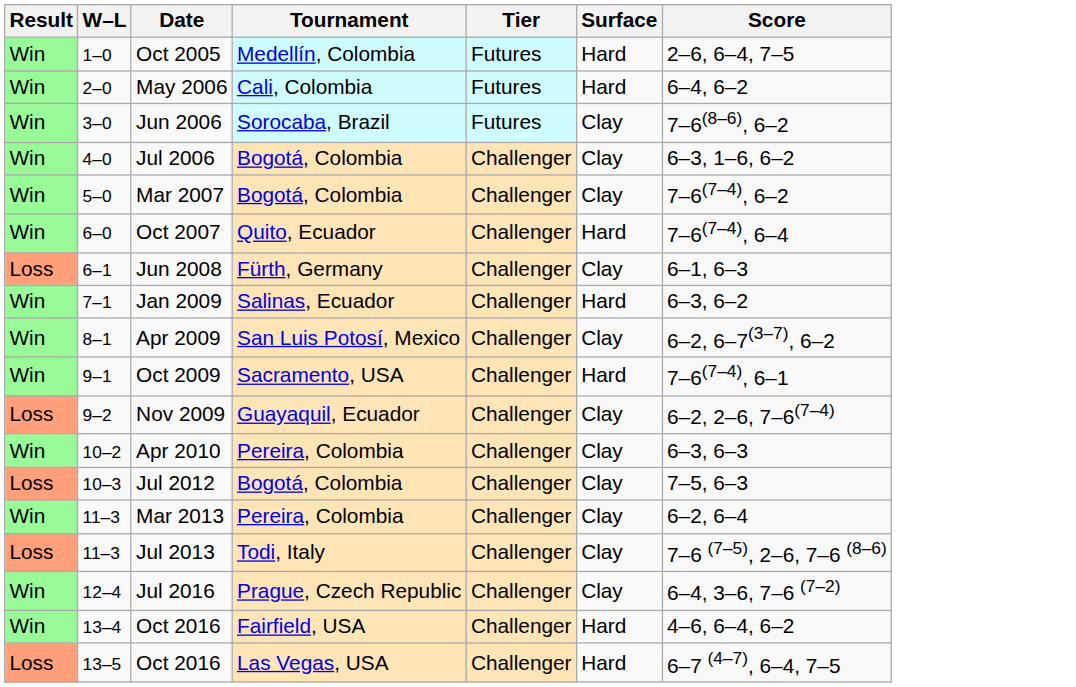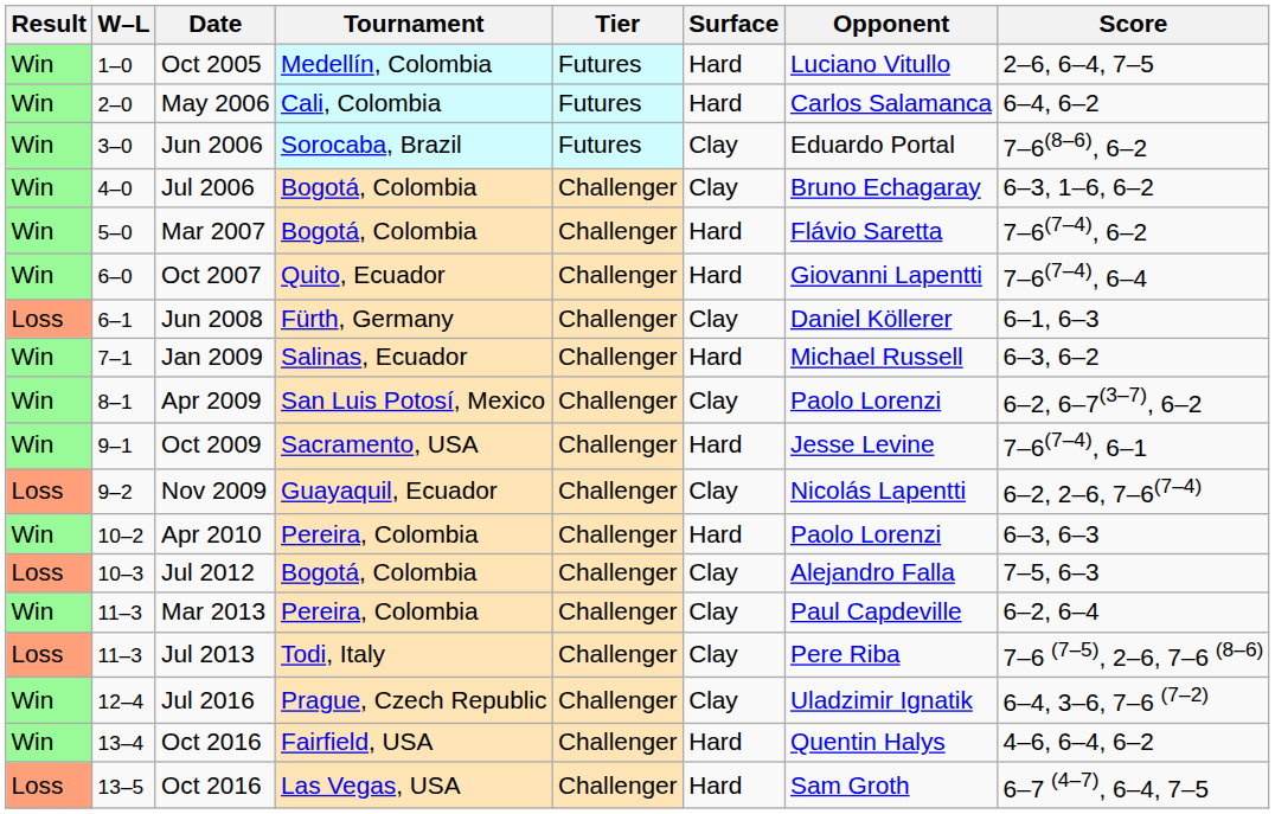 <table class="sortable wikitable">
 <tr>
 <th>Result</th>
 <th class="unsortable">W–L</th>
 <th>Date</th>
 <th>Tournament</th>
 <th>Tier</th>
 <th>Surface</th>
+<th>Opponent</th>
 <th class="unsortable">Score</th>
 </tr>
 <tr>
 <td bgcolor=98FB98>Win</td>
 <td><small>1–0</small></td>
 <td>Oct 2005</td>
 <td style="background:#cffcff;"><a href='#'>Medellín</a>, Colombia</td>
 <td style="background:#cffcff;">Futures</td>
 <td>Hard</td>
+<td> <a href='#'>Luciano Vitullo</a></td>
 <td>2–6, 6–4, 7–5</td>
 </tr>
 <tr>
 <td bgcolor=98FB98>Win</td>
 <td><small>2–0</small></td>
 <td>May 2006</td>
 <td style="background:#cffcff;"><a href='#'>Cali</a>, Colombia</td>
 <td style="background:#cffcff;">Futures</td>
 <td>Hard</td>
+<td> <a href='#'>Carlos Salamanca</a></td>
 <td>6–4, 6–2</td>
 </tr>
 <tr>
 <td bgcolor=98FB98>Win</td>
 <td><small>3–0</small></td>
 <td>Jun 2006</td>
 <td style="background:#cffcff;"><a href='#'>Sorocaba</a>, Brazil</td>
 <td style="background:#cffcff;">Futures</td>
 <td>Clay</td>
+<td> Eduardo Portal</td>
 <td>7–6<sup>(8–6)</sup>, 6–2</td>
 </tr>
 <tr>
 <td bgcolor=98FB98>Win</td>
 <td><small>4–0</small></td>
 <td>Jul 2006</td>
 <td style="background:moccasin;"><a href='#'>Bogotá</a>, Colombia</td>
 <td style="background:moccasin;">Challenger</td>
 <td>Clay</td>
+<td> <a href='#'>Bruno Echagaray</a></td>
 <td>6–3, 1–6, 6–2</td>
 </tr>
 <tr>
 <td bgcolor=98FB98>Win</td>
 <td><small>5–0</small></td>
 <td>Mar 2007</td>
 <td style="background:moccasin;"><a href='#'>Bogotá</a>, Colombia</td>
 <td style="background:moccasin;">Challenger</td>
-<td>Clay</td>
+<td>Hard</td>
+<td> <a href='#'>Flávio Saretta</a></td>
 <td>7–6<sup>(7–4)</sup>, 6–2</td>
 </tr>
 <tr>
 <td bgcolor=98FB98>Win</td>
 <td><small>6–0</small></td>
 <td>Oct 2007</td>
 <td style="background:moccasin;"><a href='#'>Quito</a>, Ecuador</td>
 <td style="background:moccasin;">Challenger</td>
 <td>Hard</td>
+<td> <a href='#'>Giovanni Lapentti</a></td>
 <td>7–6<sup>(7–4)</sup>, 6–4</td>
 </tr>
 <tr>
 <td bgcolor=FFA07A>Loss</td>
 <td><small>6–1</small></td>
 <td>Jun 2008</td>
 <td style="background:moccasin;"><a href='#'>Fürth</a>, Germany</td>
 <td style="background:moccasin;">Challenger</td>
 <td>Clay</td>
+<td> <a href='#'>Daniel Köllerer</a></td>
 <td>6–1, 6–3</td>
 </tr>
 <tr>
 <td bgcolor=98FB98>Win</td>
 <td><small>7–1</small></td>
 <td>Jan 2009</td>
 <td style="background:moccasin;"><a href='#'>Salinas</a>, Ecuador</td>
 <td style="background:moccasin;">Challenger</td>
 <td>Hard</td>
+<td> <a href='#'>Michael Russell</a></td>
 <td>6–3, 6–2</td>
 </tr>
 <tr>
 <td bgcolor=98FB98>Win</td>
 <td><small>8–1</small></td>
 <td>Apr 2009</td>
 <td style="background:moccasin;"><a href='#'>San Luis Potosí</a>, Mexico</td>
 <td style="background:moccasin;">Challenger</td>
 <td>Clay</td>
+<td> <a href='#'>Paolo Lorenzi</a></td>
 <td>6–2, 6–7<sup>(3–7)</sup>, 6–2</td>
 </tr>
 <tr>
 <td bgcolor=98FB98>Win</td>
 <td><small>9–1</small></td>
 <td>Oct 2009</td>
 <td style="background:moccasin;"><a href='#'>Sacramento</a>, USA</td>
 <td style="background:moccasin;">Challenger</td>
 <td>Hard</td>
+<td> <a href='#'>Jesse Levine</a></td>
 <td>7–6<sup>(7–4)</sup>, 6–1</td>
 </tr>
 <tr>
 <td bgcolor=FFA07A>Loss</td>
 <td><small>9–2</small></td>
 <td>Nov 2009</td>
 <td style="background:moccasin;"><a href='#'>Guayaquil</a>, Ecuador</td>
 <td style="background:moccasin;">Challenger</td>
 <td>Clay</td>
+<td> <a href='#'>Nicolás Lapentti</a></td>
 <td>6–2, 2–6, 7–6<sup>(7–4)</sup></td>
 </tr>
 <tr>
 <td bgcolor=98FB98>Win</td>
 <td><small>10–2</small></td>
 <td>Apr 2010</td>
 <td style="background:moccasin;"><a href='#'>Pereira</a>, Colombia</td>
 <td style="background:moccasin;">Challenger</td>
-<td>Clay</td>
+<td>Hard</td>
+<td> <a href='#'>Paolo Lorenzi</a></td>
 <td>6–3, 6–3</td>
 </tr>
 <tr>
 <td bgcolor=FFA07A>Loss</td>
 <td><small>10–3</small></td>
 <td>Jul 2012</td>
 <td style="background:moccasin;"><a href='#'>Bogotá</a>, Colombia</td>
 <td style="background:moccasin;">Challenger</td>
 <td>Clay</td>
+<td> <a href='#'>Alejandro Falla</a></td>
 <td>7–5, 6–3</td>
 </tr>
 <tr>
 <td bgcolor=98FB98>Win</td>
 <td><small>11–3</small></td>
 <td>Mar 2013</td>
 <td style="background:moccasin;"><a href='#'>Pereira</a>, Colombia</td>
 <td style="background:moccasin;">Challenger</td>
 <td>Clay</td>
+<td> <a href='#'>Paul Capdeville</a></td>
 <td>6–2, 6–4</td>
 </tr>
 <tr>
 <td bgcolor=FFA07A>Loss</td>
 <td><small>11–3</small></td>
 <td>Jul 2013</td>
 <td style="background:moccasin;"><a href='#'>Todi</a>, Italy</td>
 <td style="background:moccasin;">Challenger</td>
 <td>Clay</td>
+<td> <a href='#'>Pere Riba</a></td>
 <td>7–6 <sup>(7–5)</sup>, 2–6, 7–6 <sup>(8–6)</sup></td>
 </tr>
 <tr>
 <td bgcolor=98FB98>Win</td>
 <td><small>12–4</small></td>
 <td>Jul 2016</td>
 <td style="background:moccasin;"><a href='#'>Prague</a>, Czech Republic</td>
 <td style="background:moccasin;">Challenger</td>
 <td>Clay</td>
+<td> <a href='#'>Uladzimir Ignatik</a></td>
 <td>6–4, 3–6, 7–6 <sup>(7–2)</sup></td>
 </tr>
 <tr>
 <td bgcolor=98FB98>Win</td>
 <td><small>13–4</small></td>
 <td>Oct 2016</td>
 <td style="background:moccasin;"><a href='#'>Fairfield</a>, USA</td>
 <td style="background:moccasin;">Challenger</td>
 <td>Hard</td>
+<td> <a href='#'>Quentin Halys</a></td>
 <td>4–6, 6–4, 6–2</td>
 </tr>
 <tr>
 <td bgcolor=FFA07A>Loss</td>
 <td><small>13–5</small></td>
 <td>Oct 2016</td>
 <td style="background:moccasin;"><a href='#'>Las Vegas</a>, USA</td>
 <td style="background:moccasin;">Challenger</td>
 <td>Hard</td>
+<td> <a href='#'>Sam Groth</a></td>
 <td>6–7 <sup>(4–7)</sup>, 6–4, 7–5</td>
 </tr>
 </table>
